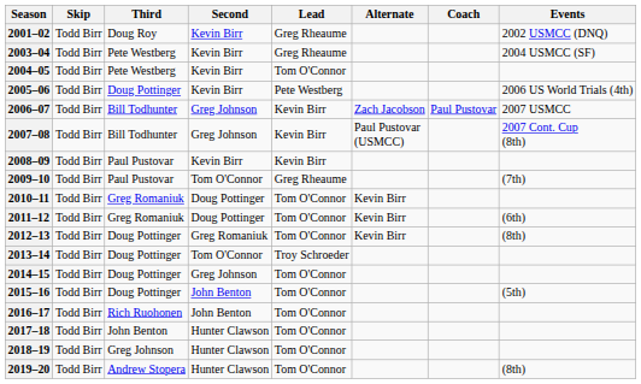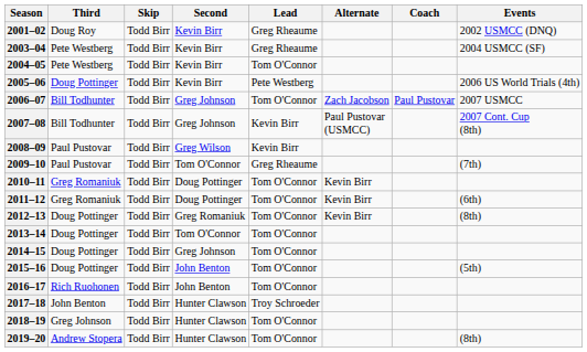 <table class="wikitable">
 <tr>
 <th scope="col">Season</th>
+<th scope="col">Third</th>
 <th scope="col">Skip</th>
-<th scope="col">Third</th>
 <th scope="col">Second</th>
 <th scope="col">Lead</th>
 <th scope="col">Alternate</th>
 <th scope="col">Coach</th>
 <th scope="col">Events</th>
 </tr>
 <tr>
 <th scope="row">2001–02</th>
+<td>Doug Roy</td>
 <td>Todd Birr</td>
-<td>Doug Roy</td>
 <td><a href='#'>Kevin Birr</a></td>
 <td>Greg Rheaume</td>
 <td></td>
 <td></td>
 <td>2002 <a href='#'>USMCC</a> (DNQ)</td>
 </tr>
 <tr>
 <th scope="row">2003–04</th>
+<td>Pete Westberg</td>
 <td>Todd Birr</td>
-<td>Pete Westberg</td>
 <td>Kevin Birr</td>
 <td>Greg Rheaume</td>
 <td></td>
 <td></td>
 <td>2004 USMCC (SF)</td>
 </tr>
 <tr>
 <th scope="row">2004–05</th>
+<td>Pete Westberg</td>
 <td>Todd Birr</td>
-<td>Pete Westberg</td>
 <td>Kevin Birr</td>
 <td>Tom O'Connor</td>
 <td></td>
 <td></td>
 <td></td>
 </tr>
 <tr>
 <th scope="row">2005–06</th>
+<td><a href='#'>Doug Pottinger</a></td>
 <td>Todd Birr</td>
-<td><a href='#'>Doug Pottinger</a></td>
 <td>Kevin Birr</td>
 <td>Pete Westberg</td>
 <td></td>
 <td></td>
 <td>2006 US World Trials (4th)</td>
 </tr>
 <tr>
 <th scope="row">2006–07</th>
+<td><a href='#'>Bill Todhunter</a></td>
 <td>Todd Birr</td>
-<td><a href='#'>Bill Todhunter</a></td>
 <td><a href='#'>Greg Johnson</a></td>
-<td>Kevin Birr</td>
+<td>Tom O'Connor</td>
 <td><a href='#'>Zach Jacobson</a></td>
 <td><a href='#'>Paul Pustovar</a></td>
 <td>2007 USMCC <br> </td>
 </tr>
 <tr>
 <th scope="row">2007–08</th>
+<td>Bill Todhunter</td>
 <td>Todd Birr</td>
-<td>Bill Todhunter</td>
 <td>Greg Johnson</td>
 <td>Kevin Birr</td>
 <td>Paul Pustovar<br>(USMCC)</td>
 <td></td>
 <td><a href='#'>2007 Cont. Cup</a> <br> (8th)</td>
 </tr>
 <tr>
 <th scope="row">2008–09</th>
+<td>Paul Pustovar</td>
 <td>Todd Birr</td>
-<td>Paul Pustovar</td>
-<td>Kevin Birr</td>
+<td><a href='#'>Greg Wilson</a></td>
 <td>Kevin Birr</td>
 <td></td>
 <td></td>
 <td> </td>
 </tr>
 <tr>
 <th scope="row">2009–10</th>
+<td>Paul Pustovar</td>
 <td>Todd Birr</td>
-<td>Paul Pustovar</td>
 <td>Tom O'Connor</td>
 <td>Greg Rheaume</td>
 <td></td>
 <td></td>
 <td> (7th)</td>
 </tr>
 <tr>
 <th scope="row">2010–11</th>
+<td><a href='#'>Greg Romaniuk</a></td>
 <td>Todd Birr</td>
-<td><a href='#'>Greg Romaniuk</a></td>
 <td>Doug Pottinger</td>
 <td>Tom O'Connor</td>
 <td>Kevin Birr</td>
 <td></td>
 <td> </td>
 </tr>
 <tr>
 <th scope="row">2011–12</th>
+<td>Greg Romaniuk</td>
 <td>Todd Birr</td>
-<td>Greg Romaniuk</td>
 <td>Doug Pottinger</td>
 <td>Tom O'Connor</td>
 <td>Kevin Birr</td>
 <td></td>
 <td> (6th)</td>
 </tr>
 <tr>
 <th scope="row">2012–13</th>
+<td>Doug Pottinger</td>
 <td>Todd Birr</td>
-<td>Doug Pottinger</td>
 <td>Greg Romaniuk</td>
 <td>Tom O'Connor</td>
 <td>Kevin Birr</td>
 <td></td>
 <td> (8th)</td>
 </tr>
 <tr>
 <th scope="row">2013–14</th>
+<td>Doug Pottinger</td>
 <td>Todd Birr</td>
-<td>Doug Pottinger</td>
 <td>Tom O'Connor</td>
-<td>Troy Schroeder</td>
+<td>Tom O'Connor</td>
 <td></td>
 <td></td>
 <td></td>
 </tr>
 <tr>
 <th scope="row">2014–15</th>
+<td>Doug Pottinger</td>
 <td>Todd Birr</td>
-<td>Doug Pottinger</td>
 <td>Greg Johnson</td>
 <td>Tom O'Connor</td>
 <td></td>
 <td></td>
 <td></td>
 </tr>
 <tr>
 <th scope="row">2015–16</th>
+<td>Doug Pottinger</td>
 <td>Todd Birr</td>
-<td>Doug Pottinger</td>
 <td><a href='#'>John Benton</a></td>
 <td>Tom O'Connor</td>
 <td></td>
 <td></td>
 <td> (5th)</td>
 </tr>
 <tr>
 <th scope="row">2016–17</th>
+<td><a href='#'>Rich Ruohonen</a></td>
 <td>Todd Birr</td>
-<td><a href='#'>Rich Ruohonen</a></td>
 <td>John Benton</td>
 <td>Tom O'Connor</td>
 <td></td>
 <td></td>
 <td> </td>
 </tr>
 <tr>
 <th scope="row">2017–18</th>
+<td>John Benton</td>
 <td>Todd Birr</td>
-<td>John Benton</td>
 <td>Hunter Clawson</td>
-<td>Tom O'Connor</td>
+<td>Troy Schroeder</td>
 <td></td>
 <td></td>
 <td> </td>
 </tr>
 <tr>
 <th scope="row">2018–19</th>
+<td>Greg Johnson</td>
 <td>Todd Birr</td>
-<td>Greg Johnson</td>
 <td>Hunter Clawson</td>
 <td>Tom O'Connor</td>
 <td></td>
 <td></td>
 <td> </td>
 </tr>
 <tr>
 <th scope="row">2019–20</th>
+<td><a href='#'>Andrew Stopera</a></td>
 <td>Todd Birr</td>
-<td><a href='#'>Andrew Stopera</a></td>
 <td>Hunter Clawson</td>
 <td>Tom O'Connor</td>
 <td></td>
 <td></td>
 <td> (8th)</td>
 </tr>
 </table>
